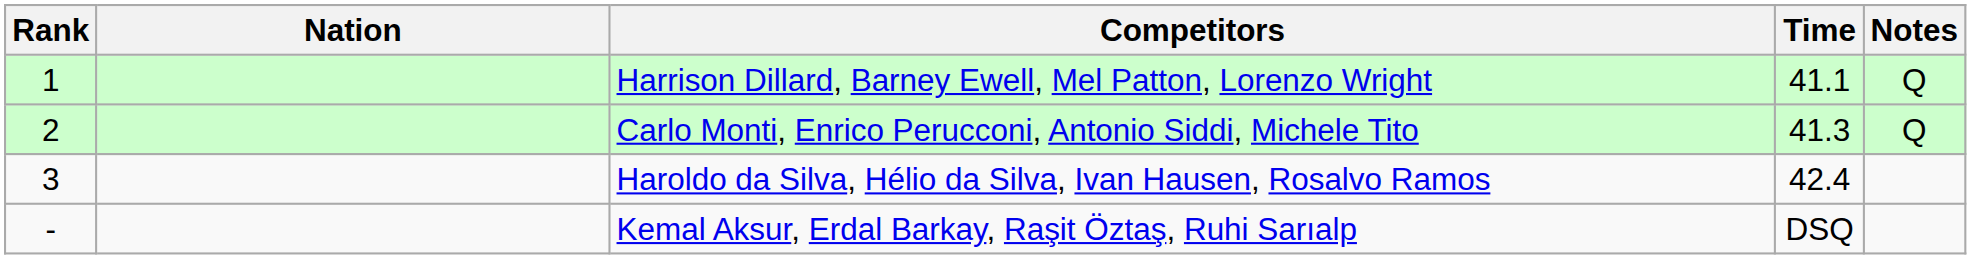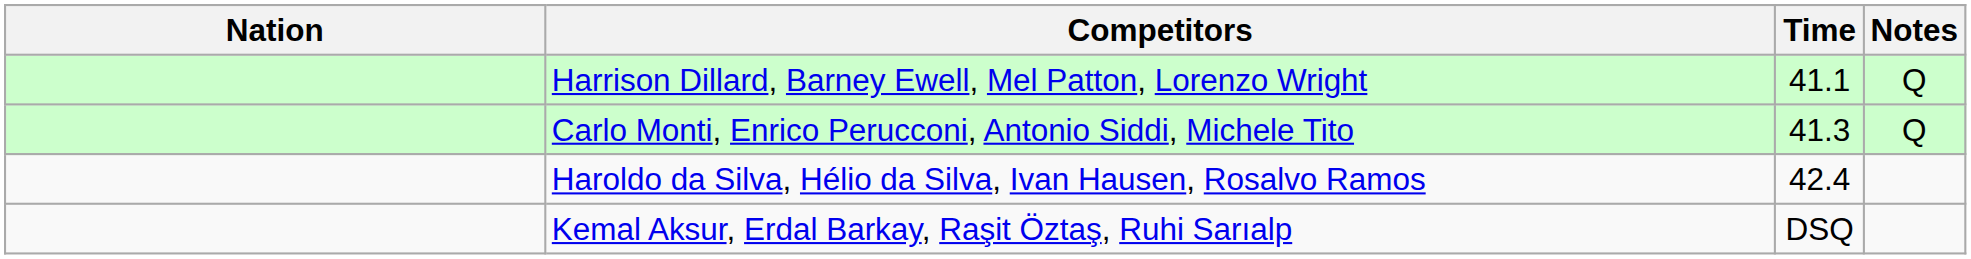 <table class="wikitable sortable"  style="width:75%; text-align:center; font-size:95%;">
 <tr>
-<th width=15>Rank</th>
 <th width=300>Nation</th>
 <th width=700>Competitors</th>
 <th width=15>Time</th>
 <th width=15>Notes</th>
 </tr>
 <tr style="background:#cfc;">
-<td>1</td>
 <td align=left></td>
 <td align=left><a href='#'>Harrison Dillard</a>, <a href='#'>Barney Ewell</a>, <a href='#'>Mel Patton</a>, <a href='#'>Lorenzo Wright</a></td>
 <td>41.1</td>
 <td>Q</td>
 </tr>
 <tr style="background:#cfc;">
-<td>2</td>
 <td align=left></td>
 <td align=left><a href='#'>Carlo Monti</a>, <a href='#'>Enrico Perucconi</a>, <a href='#'>Antonio Siddi</a>, <a href='#'>Michele Tito</a></td>
 <td>41.3</td>
 <td>Q</td>
 </tr>
 <tr>
-<td>3</td>
 <td align=left></td>
 <td align=left><a href='#'>Haroldo da Silva</a>, <a href='#'>Hélio da Silva</a>, <a href='#'>Ivan Hausen</a>, <a href='#'>Rosalvo Ramos</a></td>
 <td>42.4</td>
 <td></td>
 </tr>
 <tr>
-<td>-</td>
 <td align=left></td>
 <td align=left><a href='#'>Kemal Aksur</a>, <a href='#'>Erdal Barkay</a>, <a href='#'>Raşit Öztaş</a>, <a href='#'>Ruhi Sarıalp</a></td>
 <td>DSQ</td>
 <td></td>
 </tr>
 </table>
